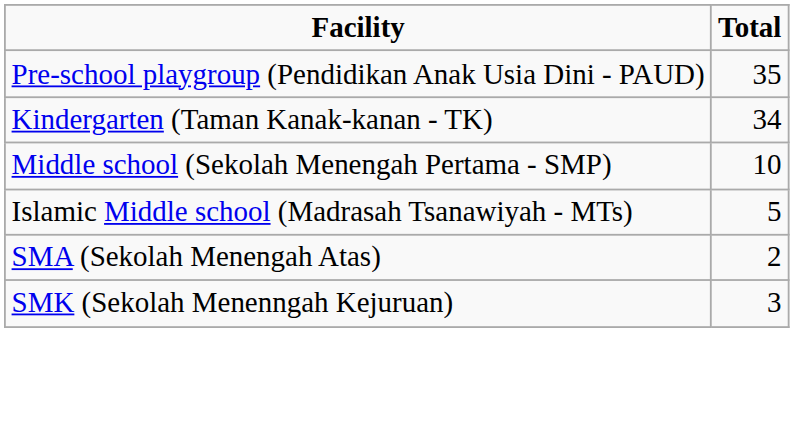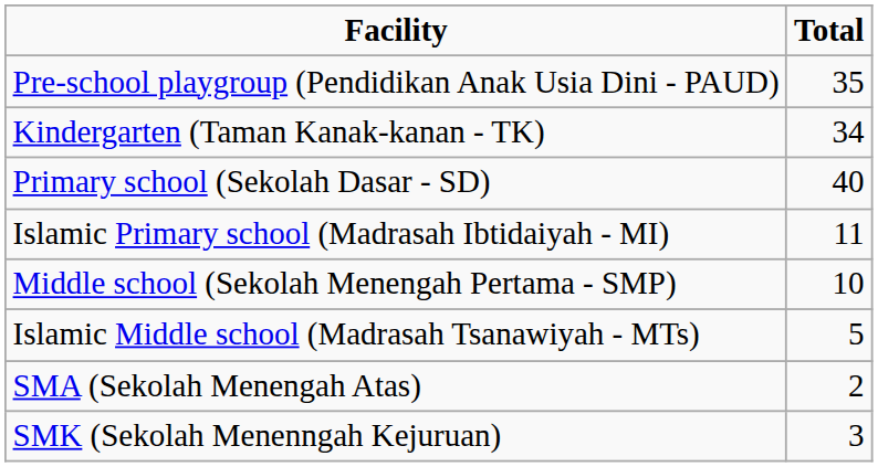 <table class="wikitable">
 <tr>
 <td style="text-align: center;"><strong>Facility</strong></td>
 <td style="text-align: center;"><strong>Total</strong></td>
 </tr>
 <tr>
 <td><a href='#'>Pre-school playgroup</a> (Pendidikan Anak Usia Dini - PAUD)</td>
 <td style="text-align: right;">35</td>
 </tr>
 <tr>
 <td><a href='#'>Kindergarten</a> (Taman Kanak-kanan - TK)</td>
 <td style="text-align: right;">34</td>
+</tr>
+<tr>
+<td><a href='#'>Primary school</a> (Sekolah Dasar - SD)</td>
+<td style="text-align: right;">40</td>
+</tr>
+<tr>
+<td>Islamic <a href='#'>Primary school</a> (Madrasah Ibtidaiyah - MI)</td>
+<td style="text-align: right;">11</td>
 </tr>
 <tr>
 <td><a href='#'>Middle school</a> (Sekolah Menengah Pertama - SMP)</td>
 <td style="text-align: right;">10</td>
 </tr>
 <tr>
 <td>Islamic <a href='#'>Middle school</a> (Madrasah Tsanawiyah - MTs)</td>
 <td style="text-align: right;">5</td>
 </tr>
 <tr>
 <td><a href='#'>SMA</a> (Sekolah Menengah Atas)</td>
 <td style="text-align: right;">2</td>
 </tr>
 <tr>
 <td><a href='#'>SMK</a> (Sekolah Menenngah Kejuruan)</td>
 <td style="text-align: right;">3</td>
 </tr>
 </table>
